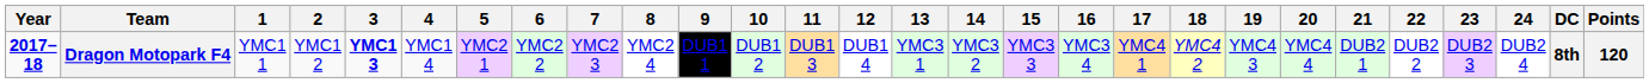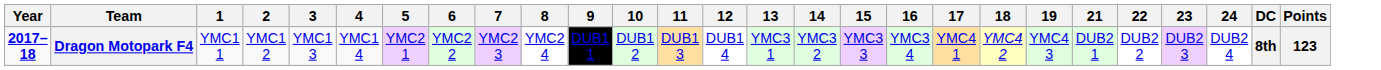 <table class="wikitable" style="text-align:center; font-size:85%;">
 <tr>
 <th>Year</th>
 <th>Team</th>
 <th>1</th>
 <th>2</th>
 <th>3</th>
 <th>4</th>
 <th>5</th>
 <th>6</th>
 <th>7</th>
 <th>8</th>
 <th>9</th>
 <th>10</th>
 <th>11</th>
 <th>12</th>
 <th>13</th>
 <th>14</th>
 <th>15</th>
 <th>16</th>
 <th>17</th>
 <th>18</th>
 <th>19</th>
-<th>20</th>
 <th>21</th>
 <th>22</th>
 <th>23</th>
 <th>24</th>
 <th>DC</th>
 <th>Points</th>
 </tr>
 <tr>
 <td><strong><a href='#'>2017–18</a></strong></td>
 <th nowrap><a href='#'>Dragon Motopark F4</a></th>
 <td><a href='#'>YMC1<br>1</a></td>
 <td><a href='#'>YMC1<br>2</a></td>
-<td><strong><a href='#'>YMC1<br>3</a></strong></td>
+<td><a href='#'>YMC1<br>3</a></td>
 <td><a href='#'>YMC1<br>4</a></td>
 <td style="background:#EFCFFF;"><a href='#'>YMC2<br>1</a><br></td>
 <td style="background:#DFFFDF;"><a href='#'>YMC2<br>2</a><br></td>
 <td style="background:#EFCFFF;"><a href='#'>YMC2<br>3</a><br></td>
 <td style="background:#FFFFFF;"><a href='#'>YMC2<br>4</a><br></td>
 <td style="background:#000000;color:#FFFFFF;"><a href='#'><span>DUB1<br>1</span></a><br></td>
 <td style="background:#DFFFDF;"><a href='#'>DUB1<br>2</a><br></td>
 <td style="background:#FFDF9F;"><a href='#'>DUB1<br>3</a><br></td>
 <td style="background:#FFFFFF;"><a href='#'>DUB1<br>4</a><br></td>
 <td style="background:#DFFFDF;"><a href='#'>YMC3<br>1</a><br></td>
 <td style="background:#DFFFDF;"><a href='#'>YMC3<br>2</a><br></td>
 <td style="background:#EFCFFF;"><a href='#'>YMC3<br>3</a><br></td>
 <td style="background:#DFFFDF;"><a href='#'>YMC3<br>4</a><br></td>
 <td style="background:#FFDF9F;"><a href='#'>YMC4<br>1</a><br></td>
 <td style="background:#FFFFBF;"><em><a href='#'>YMC4<br>2</a></em><br></td>
 <td style="background:#DFFFDF;"><a href='#'>YMC4<br>3</a><br></td>
-<td style="background:#DFFFDF;"><a href='#'>YMC4<br>4</a><br></td>
 <td style="background:#DFFFDF;"><a href='#'>DUB2<br>1</a><br></td>
 <td style="background:#FFFFFF;"><a href='#'>DUB2<br>2</a><br></td>
 <td style="background:#EFCFFF;"><a href='#'>DUB2<br>3</a><br></td>
 <td style="background:#FFFFFF;"><a href='#'>DUB2<br>4</a><br></td>
 <th>8th</th>
-<th>120</th>
+<th>123</th>
 </tr>
 </table>
